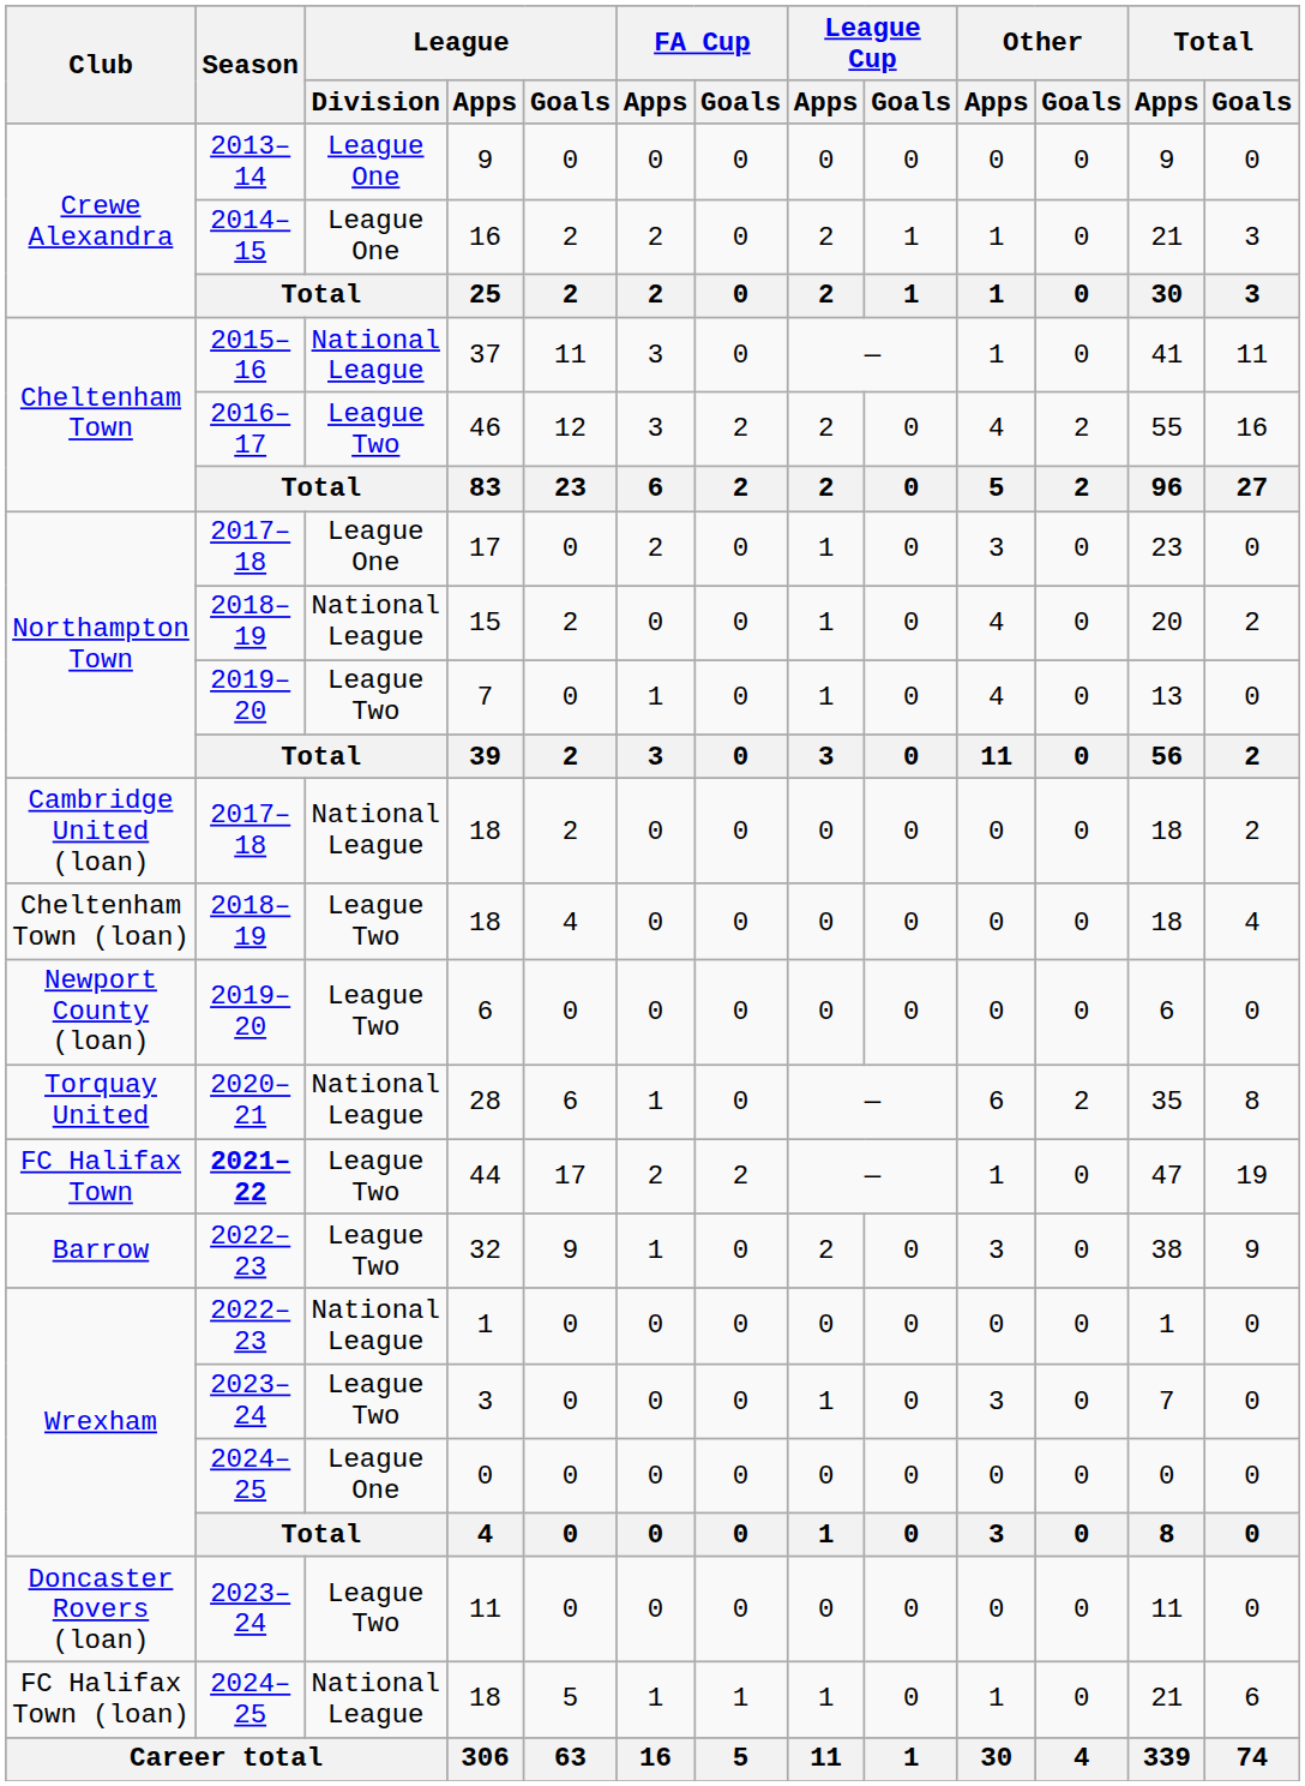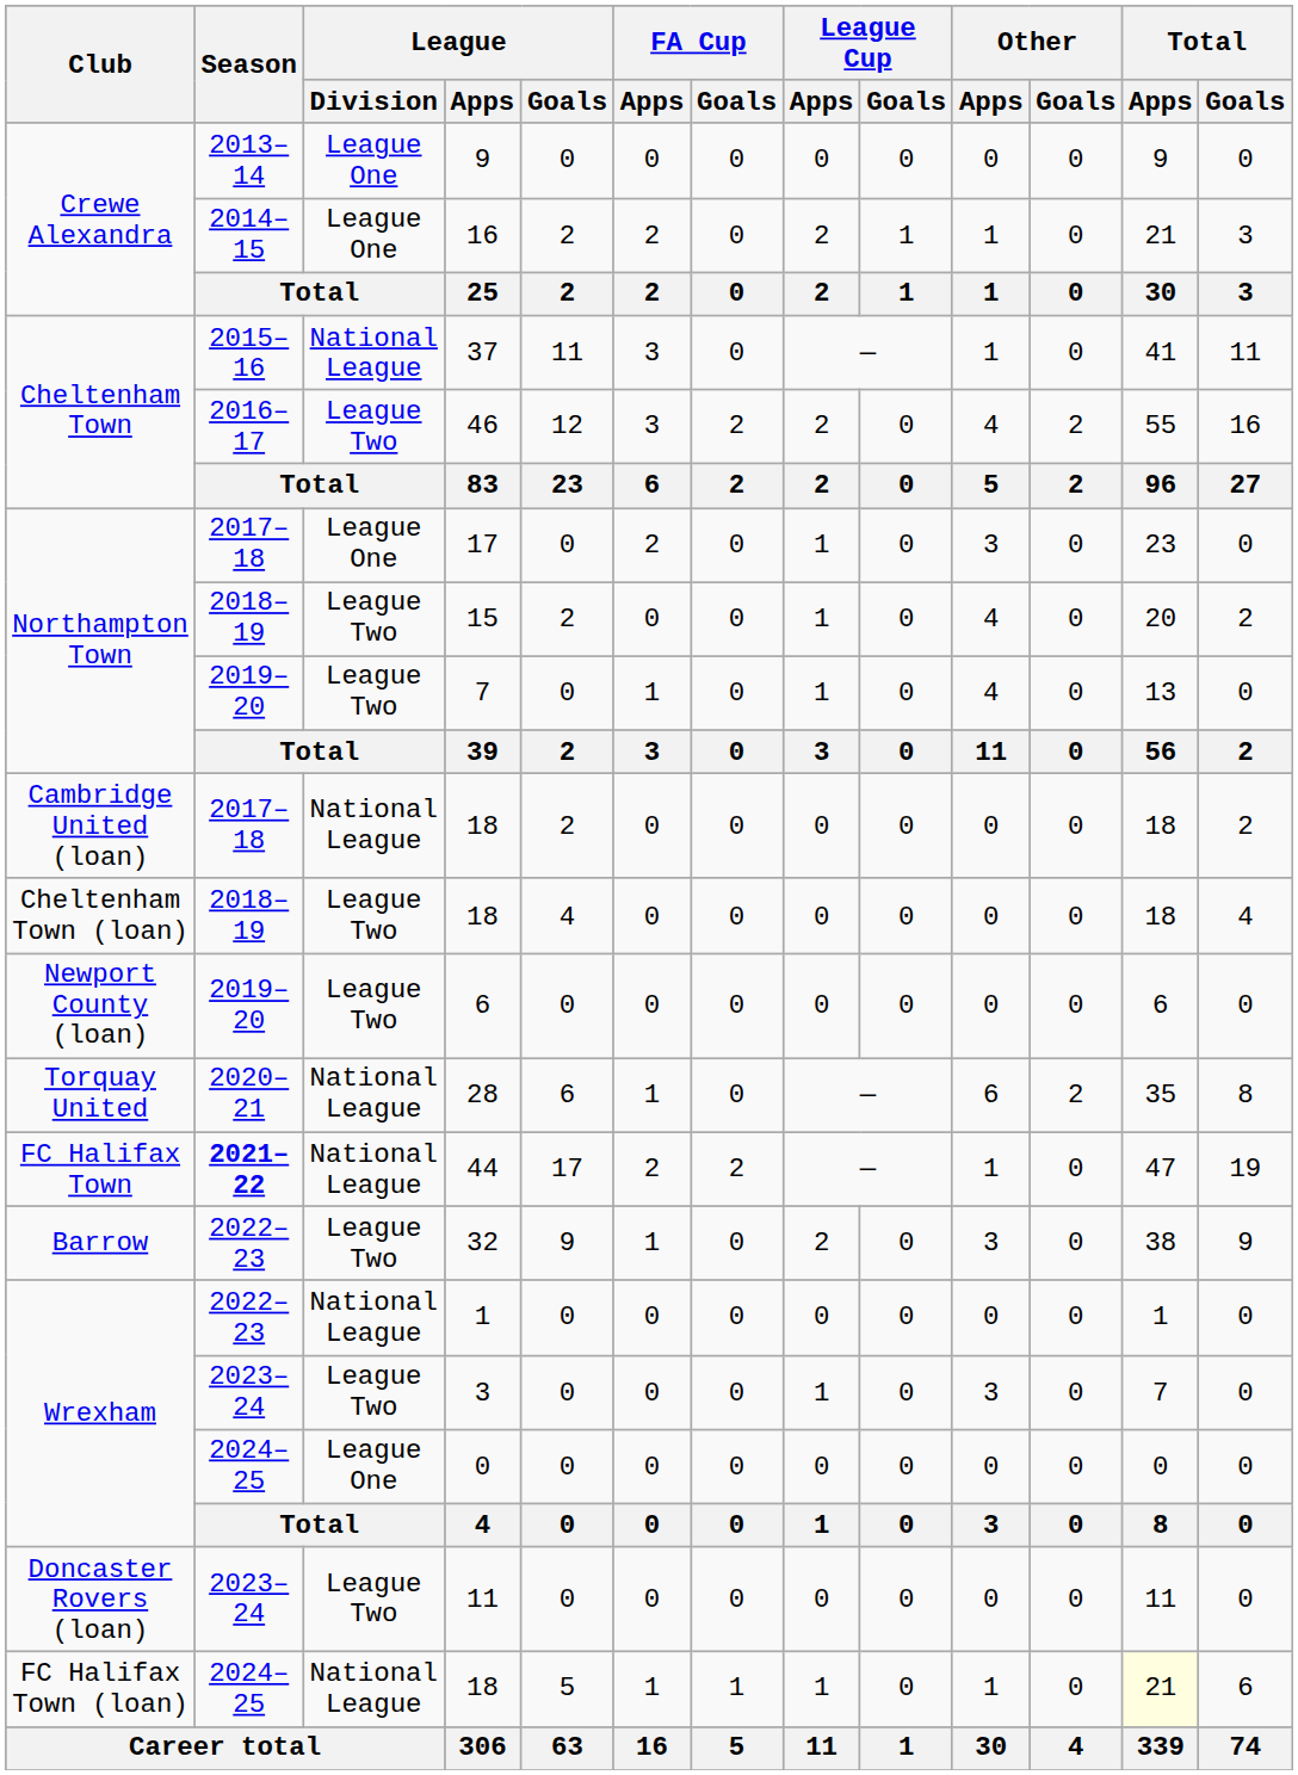 <table class="wikitable" style="text-align: center">
 <tr>
 <th rowspan="2">Club</th>
 <th rowspan="2">Season</th>
 <th colspan="3">League</th>
 <th colspan="2"><a href='#'>FA Cup</a></th>
 <th colspan="2"><a href='#'>League Cup</a></th>
 <th colspan="2">Other</th>
 <th colspan="2">Total</th>
 </tr>
 <tr>
 <th>Division</th>
 <th>Apps</th>
 <th>Goals</th>
 <th>Apps</th>
 <th>Goals</th>
 <th>Apps</th>
 <th>Goals</th>
 <th>Apps</th>
 <th>Goals</th>
 <th>Apps</th>
 <th>Goals</th>
 </tr>
 <tr>
 <td rowspan="3"><a href='#'>Crewe Alexandra</a></td>
 <td><a href='#'>2013–14</a></td>
 <td><a href='#'>League One</a></td>
 <td>9</td>
 <td>0</td>
 <td>0</td>
 <td>0</td>
 <td>0</td>
 <td>0</td>
 <td>0</td>
 <td>0</td>
 <td>9</td>
 <td>0</td>
 </tr>
 <tr>
 <td><a href='#'>2014–15</a></td>
 <td>League One</td>
 <td>16</td>
 <td>2</td>
 <td>2</td>
 <td>0</td>
 <td>2</td>
 <td>1</td>
 <td>1</td>
 <td>0</td>
 <td>21</td>
 <td>3</td>
 </tr>
 <tr>
 <th colspan="2">Total</th>
 <th>25</th>
 <th>2</th>
 <th>2</th>
 <th>0</th>
 <th>2</th>
 <th>1</th>
 <th>1</th>
 <th>0</th>
 <th>30</th>
 <th>3</th>
 </tr>
 <tr>
 <td rowspan="3"><a href='#'>Cheltenham Town</a></td>
 <td><a href='#'>2015–16</a></td>
 <td><a href='#'>National League</a></td>
 <td>37</td>
 <td>11</td>
 <td>3</td>
 <td>0</td>
 <td colspan="2">—</td>
 <td>1</td>
 <td>0</td>
 <td>41</td>
 <td>11</td>
 </tr>
 <tr>
 <td><a href='#'>2016–17</a></td>
 <td><a href='#'>League Two</a></td>
 <td>46</td>
 <td>12</td>
 <td>3</td>
 <td>2</td>
 <td>2</td>
 <td>0</td>
 <td>4</td>
 <td>2</td>
 <td>55</td>
 <td>16</td>
 </tr>
 <tr>
 <th colspan="2">Total</th>
 <th>83</th>
 <th>23</th>
 <th>6</th>
 <th>2</th>
 <th>2</th>
 <th>0</th>
 <th>5</th>
 <th>2</th>
 <th>96</th>
 <th>27</th>
 </tr>
 <tr>
 <td rowspan=4><a href='#'>Northampton Town</a></td>
 <td><a href='#'>2017–18</a></td>
 <td>League One</td>
 <td>17</td>
 <td>0</td>
 <td>2</td>
 <td>0</td>
 <td>1</td>
 <td>0</td>
 <td>3</td>
 <td>0</td>
 <td>23</td>
 <td>0</td>
 </tr>
 <tr>
 <td><a href='#'>2018–19</a></td>
-<td>National League</td>
+<td>League Two</td>
 <td>15</td>
 <td>2</td>
 <td>0</td>
 <td>0</td>
 <td>1</td>
 <td>0</td>
 <td>4</td>
 <td>0</td>
 <td>20</td>
 <td>2</td>
 </tr>
 <tr>
 <td><a href='#'>2019–20</a></td>
 <td>League Two</td>
 <td>7</td>
 <td>0</td>
 <td>1</td>
 <td>0</td>
 <td>1</td>
 <td>0</td>
 <td>4</td>
 <td>0</td>
 <td>13</td>
 <td>0</td>
 </tr>
 <tr>
 <th colspan="2">Total</th>
 <th>39</th>
 <th>2</th>
 <th>3</th>
 <th>0</th>
 <th>3</th>
 <th>0</th>
 <th>11</th>
 <th>0</th>
 <th>56</th>
 <th>2</th>
 </tr>
 <tr>
 <td><a href='#'>Cambridge United</a> (loan)</td>
 <td><a href='#'>2017–18</a></td>
 <td>National League</td>
 <td>18</td>
 <td>2</td>
 <td>0</td>
 <td>0</td>
 <td>0</td>
 <td>0</td>
 <td>0</td>
 <td>0</td>
 <td>18</td>
 <td>2</td>
 </tr>
 <tr>
 <td>Cheltenham Town  (loan)</td>
 <td><a href='#'>2018–19</a></td>
 <td>League Two</td>
 <td>18</td>
 <td>4</td>
 <td>0</td>
 <td>0</td>
 <td>0</td>
 <td>0</td>
 <td>0</td>
 <td>0</td>
 <td>18</td>
 <td>4</td>
 </tr>
 <tr>
 <td><a href='#'>Newport County</a>  (loan)</td>
 <td><a href='#'>2019–20</a></td>
 <td>League Two</td>
 <td>6</td>
 <td>0</td>
 <td>0</td>
 <td>0</td>
 <td>0</td>
 <td>0</td>
 <td>0</td>
 <td>0</td>
 <td>6</td>
 <td>0</td>
 </tr>
 <tr>
 <td><a href='#'>Torquay United</a></td>
 <td><a href='#'>2020–21</a></td>
 <td>National League</td>
 <td>28</td>
 <td>6</td>
 <td>1</td>
 <td>0</td>
 <td colspan="2">—</td>
 <td>6</td>
 <td>2</td>
 <td>35</td>
 <td>8</td>
 </tr>
 <tr>
 <td><a href='#'>FC Halifax Town</a></td>
 <td><strong><a href='#'>2021–22</a></strong></td>
-<td>League Two</td>
+<td>National League</td>
 <td>44</td>
 <td>17</td>
 <td>2</td>
 <td>2</td>
 <td colspan="2">—</td>
 <td>1</td>
 <td>0</td>
 <td>47</td>
 <td>19</td>
 </tr>
 <tr>
 <td><a href='#'>Barrow</a></td>
 <td><a href='#'>2022–23</a></td>
 <td>League Two</td>
 <td>32</td>
 <td>9</td>
 <td>1</td>
 <td>0</td>
 <td>2</td>
 <td>0</td>
 <td>3</td>
 <td>0</td>
 <td>38</td>
 <td>9</td>
 </tr>
 <tr>
 <td rowspan=4><a href='#'>Wrexham</a></td>
 <td><a href='#'>2022–23</a></td>
 <td>National League</td>
 <td>1</td>
 <td>0</td>
 <td>0</td>
 <td>0</td>
 <td>0</td>
 <td>0</td>
 <td>0</td>
 <td>0</td>
 <td>1</td>
 <td>0</td>
 </tr>
 <tr>
 <td><a href='#'>2023–24</a></td>
 <td>League Two</td>
 <td>3</td>
 <td>0</td>
 <td>0</td>
 <td>0</td>
 <td>1</td>
 <td>0</td>
 <td>3</td>
 <td>0</td>
 <td>7</td>
 <td>0</td>
 </tr>
 <tr>
 <td><a href='#'>2024–25</a></td>
 <td>League One</td>
 <td>0</td>
 <td>0</td>
 <td>0</td>
 <td>0</td>
 <td>0</td>
 <td>0</td>
 <td>0</td>
 <td>0</td>
 <td>0</td>
 <td>0</td>
 </tr>
 <tr>
 <th colspan="2">Total</th>
 <th>4</th>
 <th>0</th>
 <th>0</th>
 <th>0</th>
 <th>1</th>
 <th>0</th>
 <th>3</th>
 <th>0</th>
 <th>8</th>
 <th>0</th>
 </tr>
 <tr>
 <td><a href='#'>Doncaster Rovers</a> (loan)</td>
 <td><a href='#'>2023–24</a></td>
 <td>League Two</td>
 <td>11</td>
 <td>0</td>
 <td>0</td>
 <td>0</td>
 <td>0</td>
 <td>0</td>
 <td>0</td>
 <td>0</td>
 <td>11</td>
 <td>0</td>
 </tr>
 <tr>
 <td>FC Halifax Town (loan)</td>
 <td><a href='#'>2024–25</a></td>
 <td>National League</td>
 <td>18</td>
 <td>5</td>
 <td>1</td>
 <td>1</td>
 <td>1</td>
 <td>0</td>
 <td>1</td>
 <td>0</td>
-<td>21</td>
+<td style="background: lightyellow;">21</td>
 <td>6</td>
 </tr>
 <tr>
 <th colspan="3">Career total</th>
 <th>306</th>
 <th>63</th>
 <th>16</th>
 <th>5</th>
 <th>11</th>
 <th>1</th>
 <th>30</th>
 <th>4</th>
 <th>339</th>
 <th>74</th>
 </tr>
 </table>
